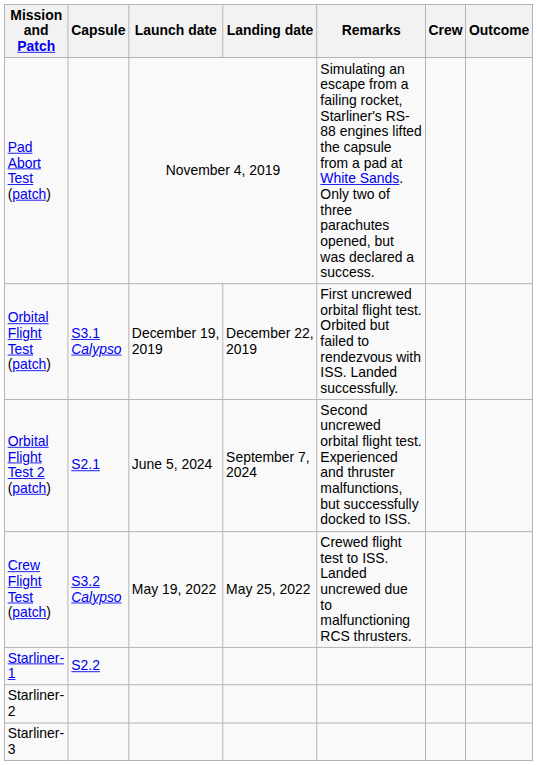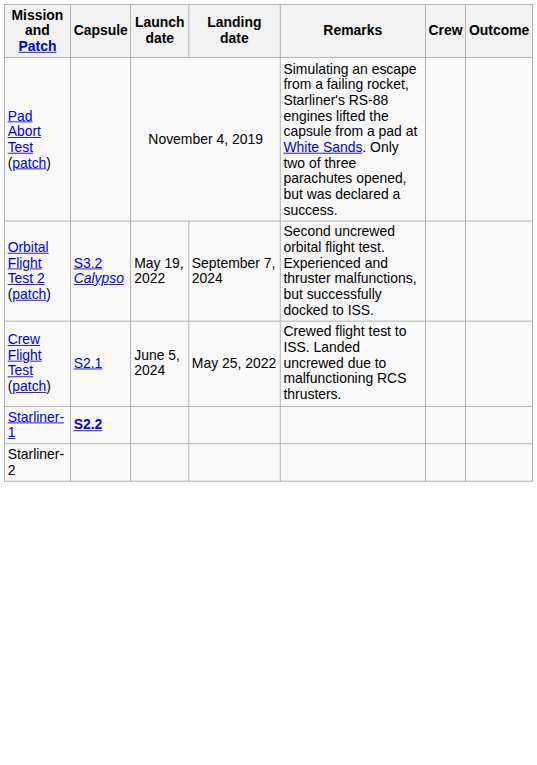 <table class="wikitable sticky-header">
 <tr>
 <th>Mission and <a href='#'>Patch</a></th>
 <th>Capsule</th>
 <th>Launch date</th>
 <th>Landing date</th>
 <th>Remarks</th>
 <th>Crew</th>
 <th>Outcome</th>
 </tr>
 <tr>
 <td><a href='#'>Pad Abort Test</a><br>(<a href='#'>patch</a>)</td>
 <td></td>
 <td colspan="2" style="text-align:center">November 4, 2019</td>
 <td>Simulating an escape from a failing rocket, Starliner's RS-88 engines lifted the capsule from a pad at <a href='#'>White Sands</a>. Only two of three parachutes opened, but was declared a success.</td>
 <td></td>
 <td></td>
 </tr>
 <tr>
-<td><a href='#'>Orbital Flight Test</a><br>(<a href='#'>patch</a>)</td>
-<td><a href='#'>S3.1<br><em>Calypso</em></a></td>
-<td>December 19, 2019</td>
-<td>December 22, 2019</td>
-<td>First uncrewed orbital flight test. Orbited but failed to rendezvous with ISS. Landed successfully.</td>
-<td></td>
-<td></td>
-</tr>
-<tr>
 <td><a href='#'>Orbital Flight Test 2</a><br>(<a href='#'>patch</a>)</td>
-<td><a href='#'>S2.1</a></td>
-<td>June 5, 2024</td>
+<td><a href='#'>S3.2<br><em>Calypso</em></a></td>
+<td>May 19, 2022</td>
 <td>September 7, 2024</td>
 <td>Second uncrewed orbital flight test. Experienced  and  thruster malfunctions, but successfully docked to ISS.</td>
 <td></td>
 <td></td>
 </tr>
 <tr>
 <td><a href='#'>Crew Flight Test</a><br>(<a href='#'>patch</a>)</td>
-<td><a href='#'>S3.2<br><em>Calypso</em></a></td>
-<td>May 19, 2022</td>
+<td><a href='#'>S2.1</a></td>
+<td>June 5, 2024</td>
 <td>May 25, 2022</td>
 <td>Crewed flight test to ISS. Landed uncrewed due to malfunctioning RCS thrusters.</td>
 <td></td>
 <td></td>
 </tr>
 <tr>
 <td><a href='#'>Starliner-1</a></td>
-<td><a href='#'>S2.2</a></td>
+<td><strong><a href='#'>S2.2</a></strong></td>
 <td></td>
 <td></td>
 <td></td>
 <td></td>
 <td></td>
 </tr>
 <tr>
 <td>Starliner-2</td>
 <td></td>
 <td></td>
 <td></td>
 <td></td>
 <td></td>
 <td></td>
 </tr>
-<tr>
-<td>Starliner-3</td>
-<td></td>
-<td></td>
-<td></td>
-<td></td>
-<td></td>
-<td></td>
-</tr>
 </table>
